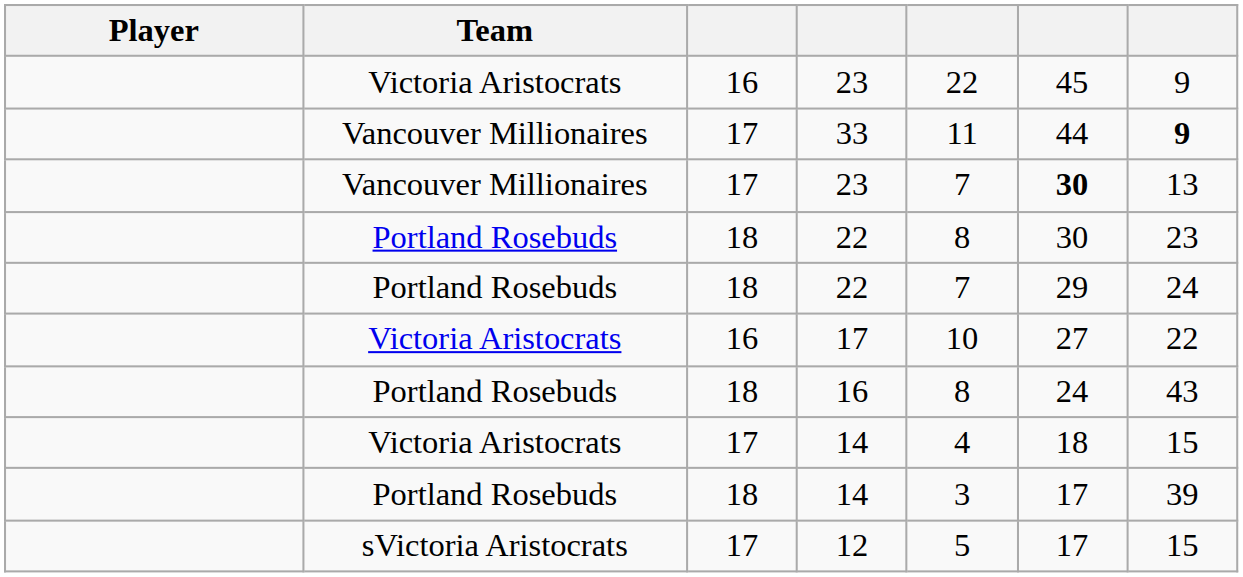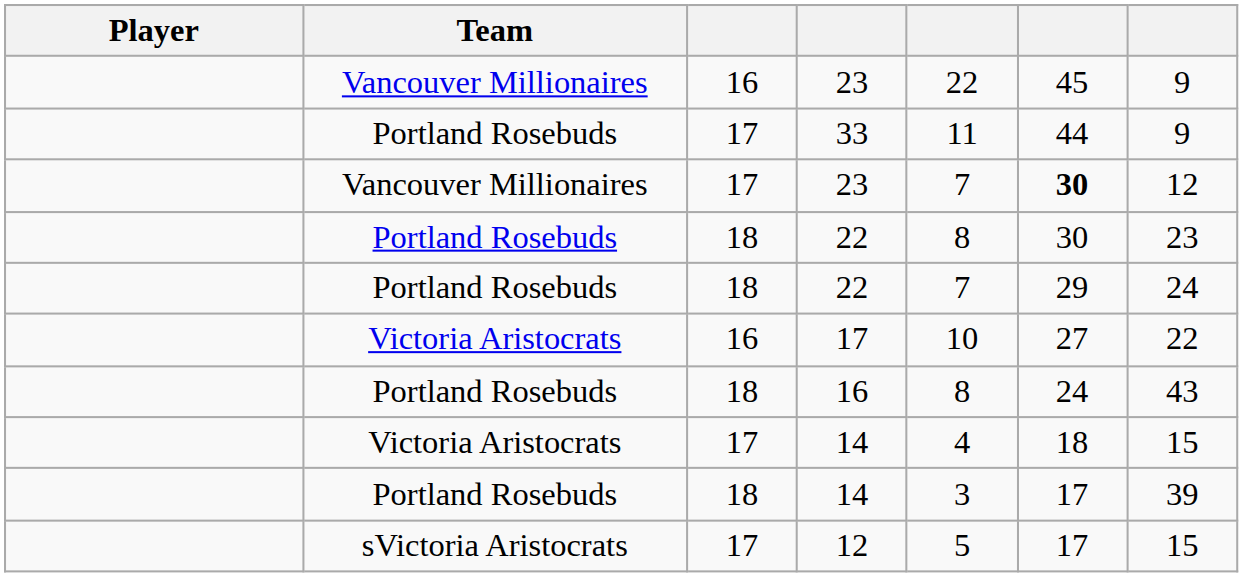 <table class="wikitable sortable" style="text-align:center;">
 <tr>
 <th style="width: 12em;">Player</th>
 <th style="width: 15em;">Team</th>
 <th style="width: 4em;"></th>
 <th style="width: 4em;"></th>
 <th style="width: 4em;"></th>
 <th style="width: 4em;"></th>
 <th style="width: 4em;"></th>
 </tr>
 <tr>
 <td align="left"></td>
-<td>Victoria Aristocrats</td>
+<td><a href='#'>Vancouver Millionaires</a></td>
 <td>16</td>
 <td>23</td>
 <td>22</td>
 <td>45</td>
 <td>9</td>
 </tr>
 <tr>
 <td align="left"></td>
-<td>Vancouver Millionaires</td>
+<td>Portland Rosebuds</td>
 <td>17</td>
 <td>33</td>
 <td>11</td>
 <td>44</td>
-<td><strong>9</strong></td>
+<td>9</td>
 </tr>
 <tr>
 <td align="left"></td>
 <td>Vancouver Millionaires</td>
 <td>17</td>
 <td>23</td>
 <td>7</td>
 <td><strong>30</strong></td>
-<td>13</td>
+<td>12</td>
 </tr>
 <tr>
 <td align="left"></td>
 <td><a href='#'>Portland Rosebuds</a></td>
 <td>18</td>
 <td>22</td>
 <td>8</td>
 <td>30</td>
 <td>23</td>
 </tr>
 <tr>
 <td align="left"></td>
 <td>Portland Rosebuds</td>
 <td>18</td>
 <td>22</td>
 <td>7</td>
 <td>29</td>
 <td>24</td>
 </tr>
 <tr>
 <td align="left"></td>
 <td><a href='#'>Victoria Aristocrats</a></td>
 <td>16</td>
 <td>17</td>
 <td>10</td>
 <td>27</td>
 <td>22</td>
 </tr>
 <tr>
 <td align="left"></td>
 <td>Portland Rosebuds</td>
 <td>18</td>
 <td>16</td>
 <td>8</td>
 <td>24</td>
 <td>43</td>
 </tr>
 <tr>
 <td align="left"></td>
 <td>Victoria Aristocrats</td>
 <td>17</td>
 <td>14</td>
 <td>4</td>
 <td>18</td>
 <td>15</td>
 </tr>
 <tr>
 <td align="left"></td>
 <td>Portland Rosebuds</td>
 <td>18</td>
 <td>14</td>
 <td>3</td>
 <td>17</td>
 <td>39</td>
 </tr>
 <tr>
 <td align="left"></td>
 <td>sVictoria Aristocrats</td>
 <td>17</td>
 <td>12</td>
 <td>5</td>
 <td>17</td>
 <td>15</td>
 </tr>
 </table>
